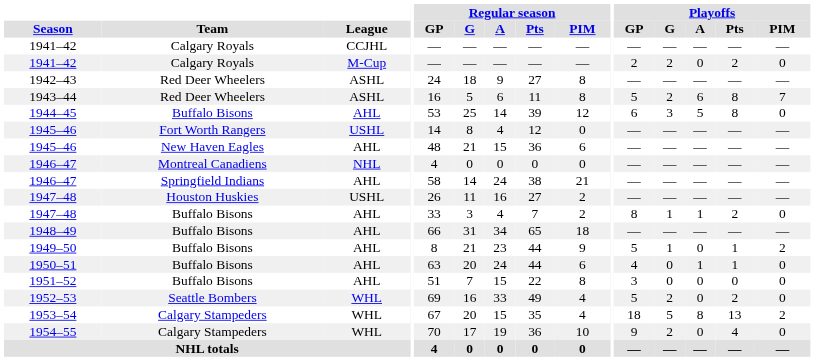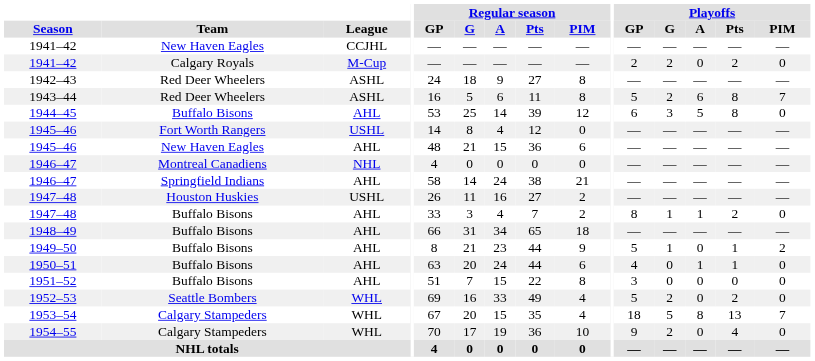 <table border="0" cellpadding="1" cellspacing="0" style="text-align:center; width:60em">
 <tr bgcolor="#e0e0e0">
 <th colspan="3" bgcolor="#ffffff"></th>
 <th rowspan="100" bgcolor="#ffffff"></th>
 <th colspan="5"><a href='#'>Regular season</a></th>
 <th rowspan="100" bgcolor="#ffffff"></th>
 <th colspan="5"><a href='#'>Playoffs</a></th>
 </tr>
 <tr bgcolor="#e0e0e0">
 <th><a href='#'>Season</a></th>
 <th>Team</th>
 <th>League</th>
 <th>GP</th>
 <th><a href='#'>G</a></th>
 <th><a href='#'>A</a></th>
 <th><a href='#'>Pts</a></th>
 <th><a href='#'>PIM</a></th>
 <th>GP</th>
 <th>G</th>
 <th>A</th>
 <th>Pts</th>
 <th>PIM</th>
 </tr>
 <tr>
 <td>1941–42</td>
-<td>Calgary Royals</td>
+<td><a href='#'>New Haven Eagles</a></td>
 <td>CCJHL</td>
 <td>—</td>
 <td>—</td>
 <td>—</td>
 <td>—</td>
 <td>—</td>
 <td>—</td>
 <td>—</td>
 <td>—</td>
 <td>—</td>
 <td>—</td>
 </tr>
 <tr bgcolor="#f0f0f0">
 <td><a href='#'>1941–42</a></td>
 <td>Calgary Royals</td>
 <td><a href='#'>M-Cup</a></td>
 <td>—</td>
 <td>—</td>
 <td>—</td>
 <td>—</td>
 <td>—</td>
 <td>2</td>
 <td>2</td>
 <td>0</td>
 <td>2</td>
 <td>0</td>
 </tr>
 <tr>
 <td>1942–43</td>
 <td>Red Deer Wheelers</td>
 <td>ASHL</td>
 <td>24</td>
 <td>18</td>
 <td>9</td>
 <td>27</td>
 <td>8</td>
 <td>—</td>
 <td>—</td>
 <td>—</td>
 <td>—</td>
 <td>—</td>
 </tr>
 <tr bgcolor="#f0f0f0">
 <td>1943–44</td>
 <td>Red Deer Wheelers</td>
 <td>ASHL</td>
 <td>16</td>
 <td>5</td>
 <td>6</td>
 <td>11</td>
 <td>8</td>
 <td>5</td>
 <td>2</td>
 <td>6</td>
 <td>8</td>
 <td>7</td>
 </tr>
 <tr>
 <td><a href='#'>1944–45</a></td>
 <td><a href='#'>Buffalo Bisons</a></td>
 <td><a href='#'>AHL</a></td>
 <td>53</td>
 <td>25</td>
 <td>14</td>
 <td>39</td>
 <td>12</td>
 <td>6</td>
 <td>3</td>
 <td>5</td>
 <td>8</td>
 <td>0</td>
 </tr>
 <tr bgcolor="#f0f0f0">
 <td><a href='#'>1945–46</a></td>
 <td><a href='#'>Fort Worth Rangers</a></td>
 <td><a href='#'>USHL</a></td>
 <td>14</td>
 <td>8</td>
 <td>4</td>
 <td>12</td>
 <td>0</td>
 <td>—</td>
 <td>—</td>
 <td>—</td>
 <td>—</td>
 <td>—</td>
 </tr>
 <tr>
 <td><a href='#'>1945–46</a></td>
 <td><a href='#'>New Haven Eagles</a></td>
 <td>AHL</td>
 <td>48</td>
 <td>21</td>
 <td>15</td>
 <td>36</td>
 <td>6</td>
 <td>—</td>
 <td>—</td>
 <td>—</td>
 <td>—</td>
 <td>—</td>
 </tr>
 <tr bgcolor="#f0f0f0">
 <td><a href='#'>1946–47</a></td>
 <td><a href='#'>Montreal Canadiens</a></td>
 <td><a href='#'>NHL</a></td>
 <td>4</td>
 <td>0</td>
 <td>0</td>
 <td>0</td>
 <td>0</td>
 <td>—</td>
 <td>—</td>
 <td>—</td>
 <td>—</td>
 <td>—</td>
 </tr>
 <tr>
 <td><a href='#'>1946–47</a></td>
 <td><a href='#'>Springfield Indians</a></td>
 <td>AHL</td>
 <td>58</td>
 <td>14</td>
 <td>24</td>
 <td>38</td>
 <td>21</td>
 <td>—</td>
 <td>—</td>
 <td>—</td>
 <td>—</td>
 <td>—</td>
 </tr>
 <tr bgcolor="#f0f0f0">
 <td><a href='#'>1947–48</a></td>
 <td><a href='#'>Houston Huskies</a></td>
 <td>USHL</td>
 <td>26</td>
 <td>11</td>
 <td>16</td>
 <td>27</td>
 <td>2</td>
 <td>—</td>
 <td>—</td>
 <td>—</td>
 <td>—</td>
 <td>—</td>
 </tr>
 <tr>
 <td><a href='#'>1947–48</a></td>
 <td>Buffalo Bisons</td>
 <td>AHL</td>
 <td>33</td>
 <td>3</td>
 <td>4</td>
 <td>7</td>
 <td>2</td>
 <td>8</td>
 <td>1</td>
 <td>1</td>
 <td>2</td>
 <td>0</td>
 </tr>
 <tr bgcolor="#f0f0f0">
 <td><a href='#'>1948–49</a></td>
 <td>Buffalo Bisons</td>
 <td>AHL</td>
 <td>66</td>
 <td>31</td>
 <td>34</td>
 <td>65</td>
 <td>18</td>
 <td>—</td>
 <td>—</td>
 <td>—</td>
 <td>—</td>
 <td>—</td>
 </tr>
 <tr>
 <td><a href='#'>1949–50</a></td>
 <td>Buffalo Bisons</td>
 <td>AHL</td>
 <td>8</td>
 <td>21</td>
 <td>23</td>
 <td>44</td>
 <td>9</td>
 <td>5</td>
 <td>1</td>
 <td>0</td>
 <td>1</td>
 <td>2</td>
 </tr>
 <tr bgcolor="#f0f0f0">
 <td><a href='#'>1950–51</a></td>
 <td>Buffalo Bisons</td>
 <td>AHL</td>
 <td>63</td>
 <td>20</td>
 <td>24</td>
 <td>44</td>
 <td>6</td>
 <td>4</td>
 <td>0</td>
 <td>1</td>
 <td>1</td>
 <td>0</td>
 </tr>
 <tr>
 <td><a href='#'>1951–52</a></td>
 <td>Buffalo Bisons</td>
 <td>AHL</td>
 <td>51</td>
 <td>7</td>
 <td>15</td>
 <td>22</td>
 <td>8</td>
 <td>3</td>
 <td>0</td>
 <td>0</td>
 <td>0</td>
 <td>0</td>
 </tr>
 <tr bgcolor="#f0f0f0">
 <td><a href='#'>1952–53</a></td>
 <td><a href='#'>Seattle Bombers</a></td>
 <td><a href='#'>WHL</a></td>
 <td>69</td>
 <td>16</td>
 <td>33</td>
 <td>49</td>
 <td>4</td>
 <td>5</td>
 <td>2</td>
 <td>0</td>
 <td>2</td>
 <td>0</td>
 </tr>
 <tr>
 <td><a href='#'>1953–54</a></td>
 <td><a href='#'>Calgary Stampeders</a></td>
 <td>WHL</td>
 <td>67</td>
 <td>20</td>
 <td>15</td>
 <td>35</td>
 <td>4</td>
 <td>18</td>
 <td>5</td>
 <td>8</td>
 <td>13</td>
-<td>2</td>
+<td>7</td>
 </tr>
 <tr bgcolor="#f0f0f0">
 <td><a href='#'>1954–55</a></td>
 <td>Calgary Stampeders</td>
 <td>WHL</td>
 <td>70</td>
 <td>17</td>
 <td>19</td>
 <td>36</td>
 <td>10</td>
 <td>9</td>
 <td>2</td>
 <td>0</td>
 <td>4</td>
 <td>0</td>
 </tr>
 <tr bgcolor="#e0e0e0">
 <th colspan="3">NHL totals</th>
 <th>4</th>
 <th>0</th>
 <th>0</th>
 <th>0</th>
 <th>0</th>
 <th>—</th>
 <th>—</th>
 <th>—</th>
 <th>—</th>
 <th>—</th>
 </tr>
 </table>
